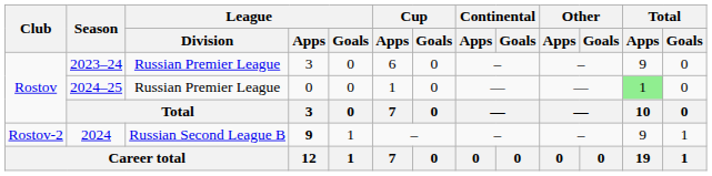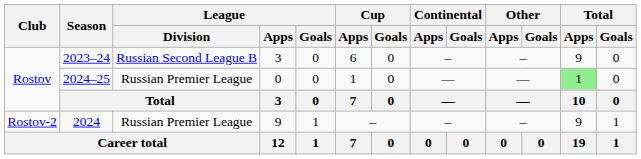 <table class="wikitable" style="text-align: center;">
 <tr>
 <th rowspan=2>Club</th>
 <th rowspan=2>Season</th>
 <th colspan=3>League</th>
 <th colspan=2>Cup</th>
 <th colspan=2>Continental</th>
 <th colspan=2>Other</th>
 <th colspan=2>Total</th>
 </tr>
 <tr>
 <th>Division</th>
 <th>Apps</th>
 <th>Goals</th>
 <th>Apps</th>
 <th>Goals</th>
 <th>Apps</th>
 <th>Goals</th>
 <th>Apps</th>
 <th>Goals</th>
 <th>Apps</th>
 <th>Goals</th>
 </tr>
 <tr>
 <td rowspan="3"><a href='#'>Rostov</a></td>
 <td><a href='#'>2023–24</a></td>
-<td><a href='#'>Russian Premier League</a></td>
+<td><a href='#'>Russian Second League B</a></td>
 <td>3</td>
 <td>0</td>
 <td>6</td>
 <td>0</td>
 <td colspan=2>–</td>
 <td colspan=2>–</td>
 <td>9</td>
 <td>0</td>
 </tr>
 <tr>
 <td><a href='#'>2024–25</a></td>
 <td>Russian Premier League</td>
 <td>0</td>
 <td>0</td>
 <td>1</td>
 <td>0</td>
 <td colspan="2">—</td>
 <td colspan="2">—</td>
 <td style="background: lightgreen;">1</td>
 <td>0</td>
 </tr>
 <tr>
 <th colspan="2">Total</th>
 <th>3</th>
 <th>0</th>
 <th>7</th>
 <th>0</th>
 <th colspan="2">—</th>
 <th colspan="2">—</th>
 <th>10</th>
 <th>0</th>
 </tr>
 <tr>
 <td rowspan="1"><a href='#'>Rostov-2</a></td>
 <td><a href='#'>2024</a></td>
-<td><a href='#'>Russian Second League B</a></td>
-<td><strong>9</strong></td>
+<td>Russian Premier League</td>
+<td>9</td>
 <td>1</td>
 <td colspan=2>–</td>
 <td colspan=2>–</td>
 <td colspan=2>–</td>
 <td>9</td>
 <td>1</td>
 </tr>
 <tr>
 <th colspan="3">Career total</th>
 <th>12</th>
 <th>1</th>
 <th>7</th>
 <th>0</th>
 <th>0</th>
 <th>0</th>
 <th>0</th>
 <th>0</th>
 <th>19</th>
 <th>1</th>
 </tr>
 </table>
